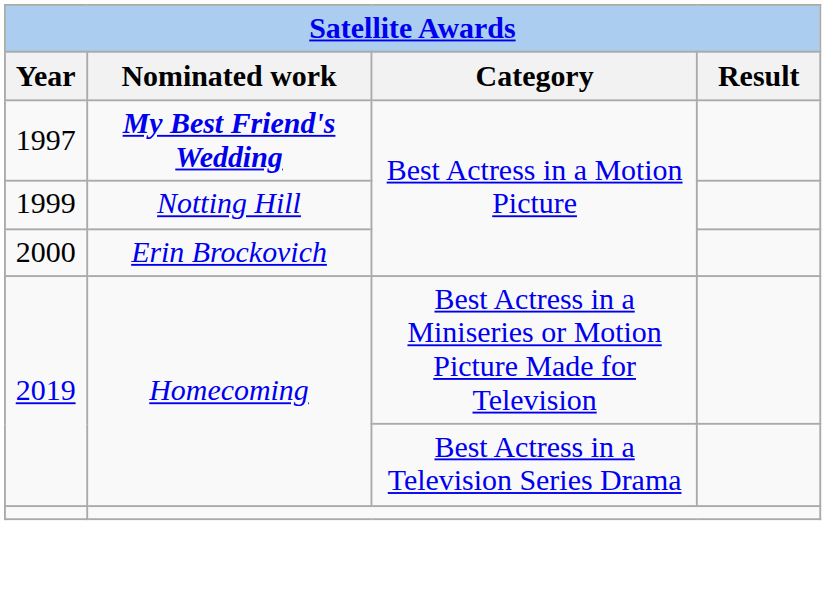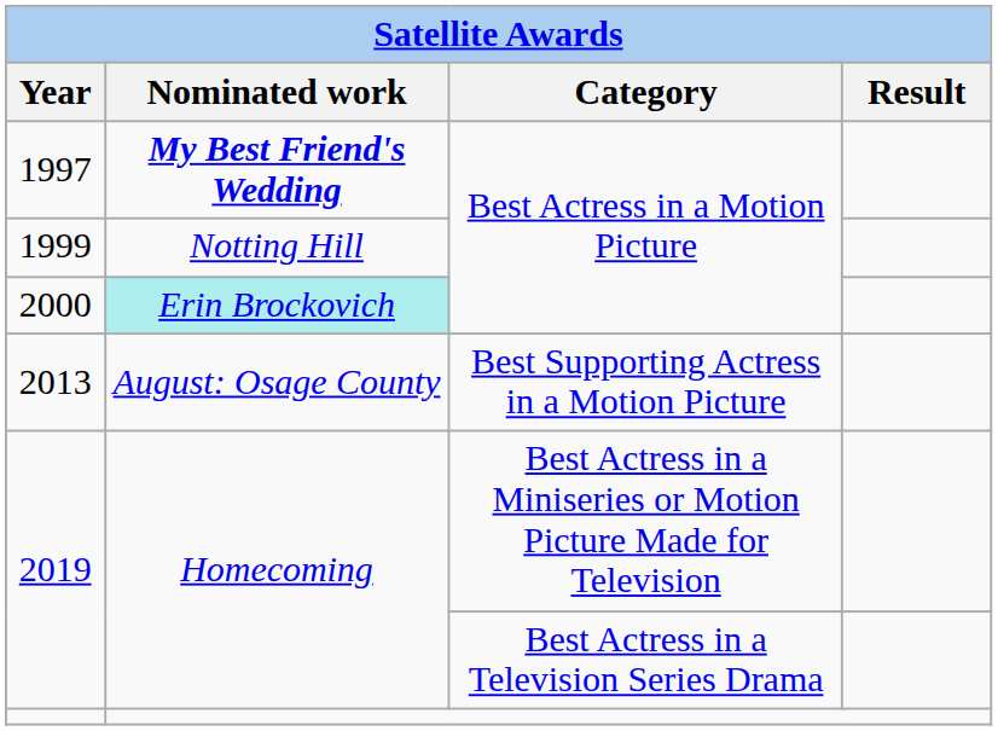 <table width="70%" class="wikitable sortable">
 <tr>
 <th colspan="4" - style="background:#abcdef;" align="center"><a href='#'>Satellite Awards</a></th>
 </tr>
 <tr>
 <th width="10%">Year</th>
 <th width="35%">Nominated work</th>
 <th width="40%">Category</th>
 <th width="15%">Result</th>
 </tr>
 <tr>
 <td align="center">1997</td>
 <td align="center"><strong><em><a href='#'>My Best Friend's Wedding</a></em></strong></td>
 <td rowspan=3 align="center"><a href='#'>Best Actress in a Motion Picture</a></td>
 <td></td>
 </tr>
 <tr>
 <td align="center">1999</td>
 <td align="center"><em><a href='#'>Notting Hill</a></em></td>
 <td></td>
 </tr>
 <tr>
 <td align="center">2000</td>
-<td align="center"><em><a href='#'>Erin Brockovich</a></em></td>
+<td align="center" style="background: paleturquoise;"><em><a href='#'>Erin Brockovich</a></em></td>
+<td></td>
+</tr>
+<tr>
+<td align="center">2013</td>
+<td align="center"><em><a href='#'>August: Osage County</a></em></td>
+<td align="center"><a href='#'>Best Supporting Actress in a Motion Picture</a></td>
 <td></td>
 </tr>
 <tr>
 <td rowspan="2" align="center"><a href='#'>2019</a></td>
 <td rowspan="2" align="center"><em><a href='#'>Homecoming</a></em></td>
 <td align="center"><a href='#'>Best Actress in a Miniseries or Motion Picture Made for Television</a></td>
 <td></td>
 </tr>
 <tr>
 <td align="center"><a href='#'>Best Actress in a Television Series Drama</a></td>
 <td></td>
 </tr>
 <tr>
 <td></td>
 </tr>
 </table>
